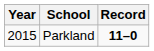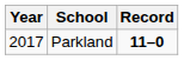 <table class="wikitable" style="text-align:center">
 <tr>
 <th>Year</th>
 <th>School</th>
 <th>Record</th>
 </tr>
 <tr>
-<td>2015</td>
+<td>2017</td>
 <td>Parkland</td>
 <td><strong>11–0</strong></td>
 </tr>
 </table>
